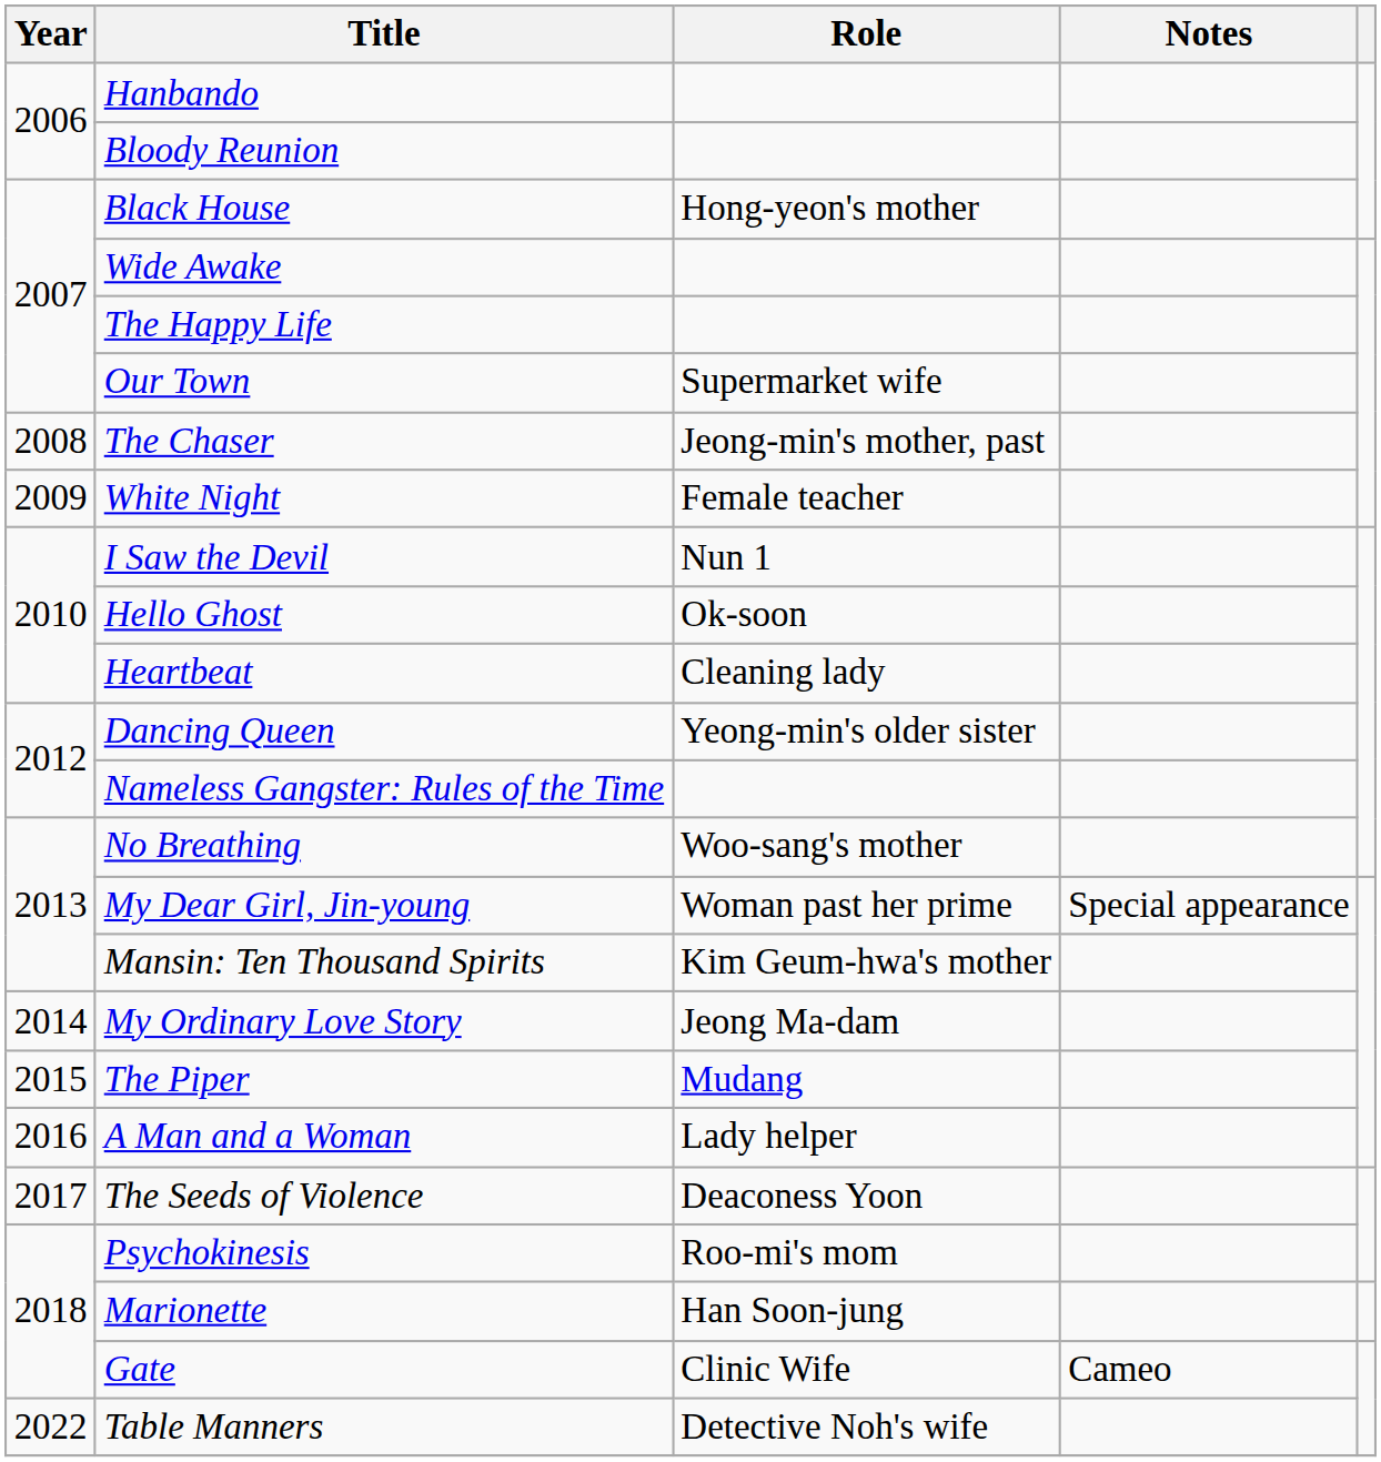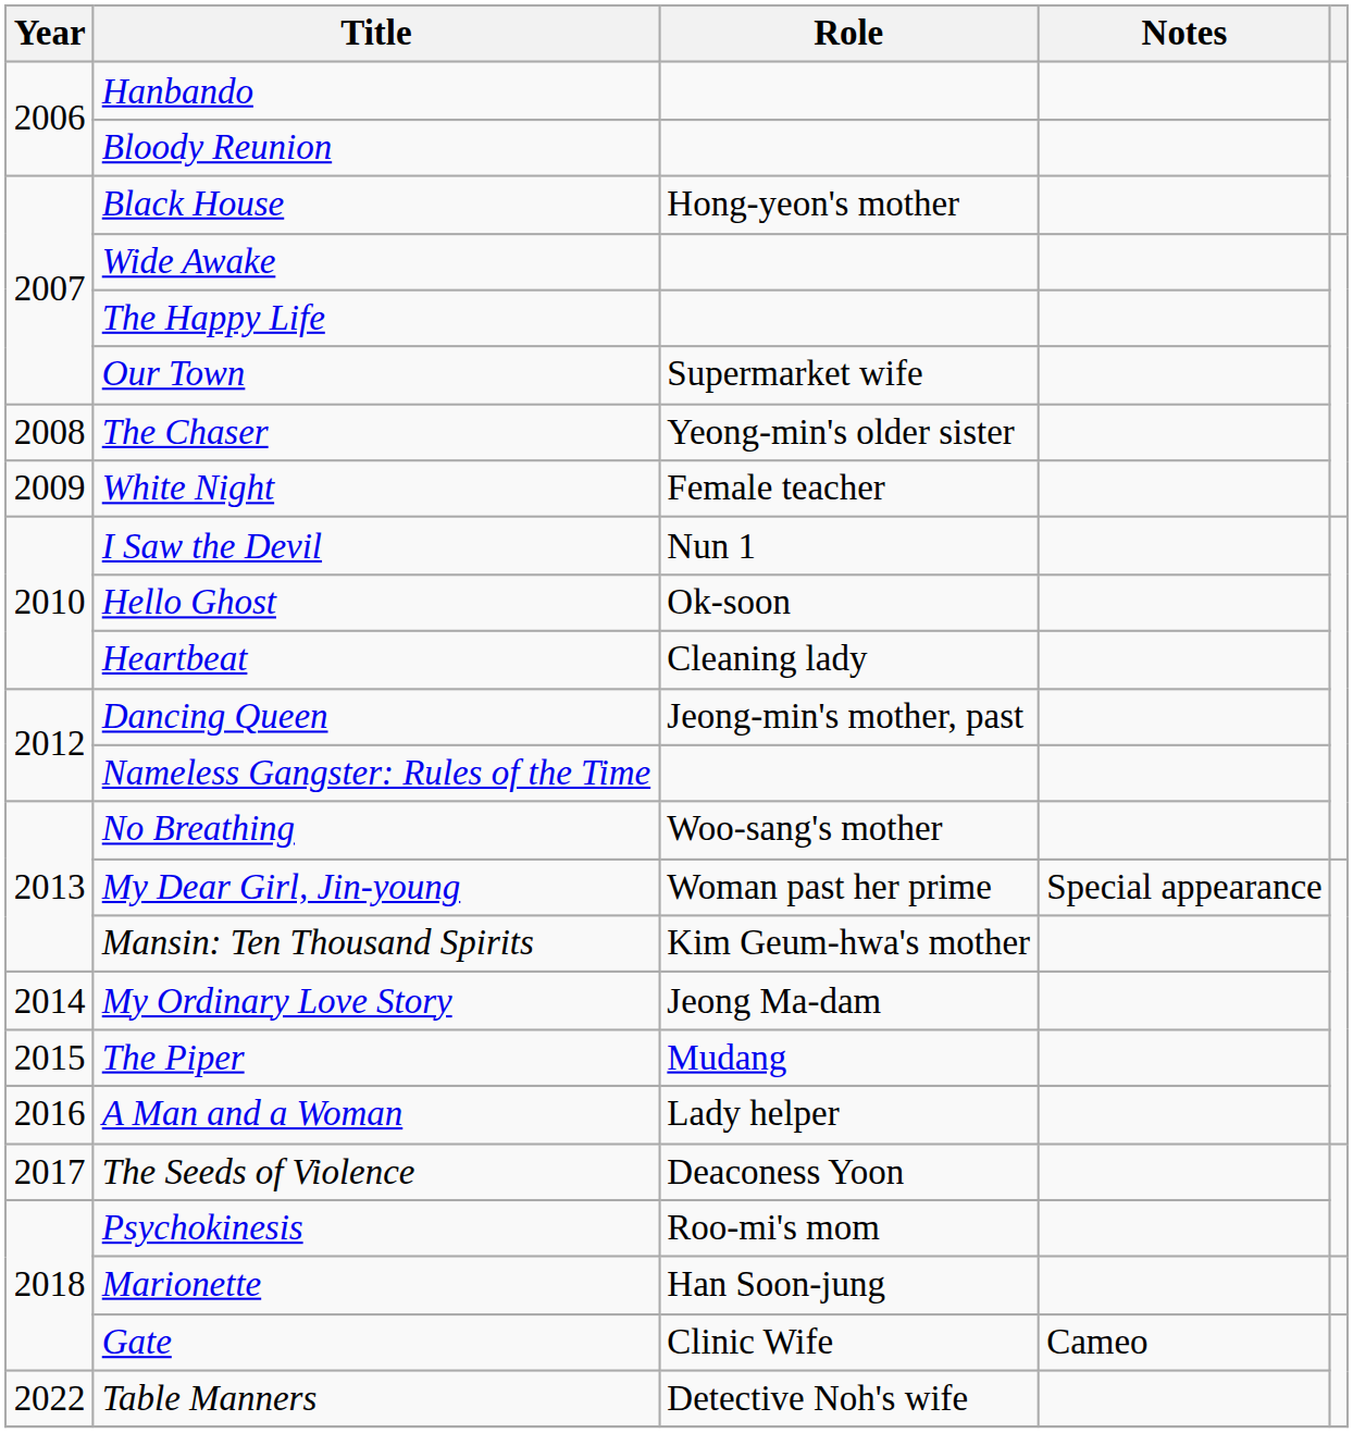 <table class="wikitable sortable">
 <tr>
 <th>Year</th>
 <th>Title</th>
 <th>Role</th>
 <th class="unsortable">Notes</th>
 <th class="unsortable"></th>
 </tr>
 <tr>
 <td rowspan="2">2006</td>
 <td><em><a href='#'>Hanbando</a></em></td>
 <td></td>
 <td></td>
 <td rowspan=3></td>
 </tr>
 <tr>
 <td><em><a href='#'>Bloody Reunion</a></em></td>
 <td></td>
 <td></td>
 </tr>
 <tr>
 <td rowspan="4">2007</td>
 <td><em><a href='#'>Black House</a></em></td>
 <td>Hong-yeon's mother</td>
 <td></td>
 </tr>
 <tr>
 <td><em><a href='#'>Wide Awake</a></em></td>
 <td></td>
 <td></td>
 <td rowspan=5></td>
 </tr>
 <tr>
 <td><em><a href='#'>The Happy Life</a></em></td>
 <td></td>
 <td></td>
 </tr>
 <tr>
 <td><em><a href='#'>Our Town</a></em></td>
 <td>Supermarket wife</td>
 <td></td>
 </tr>
 <tr>
 <td>2008</td>
 <td><em><a href='#'>The Chaser</a></em></td>
-<td>Jeong-min's mother, past</td>
+<td>Yeong-min's older sister</td>
 <td></td>
 </tr>
 <tr>
 <td>2009</td>
 <td><em><a href='#'>White Night</a></em></td>
 <td>Female teacher</td>
 <td></td>
 </tr>
 <tr>
 <td rowspan="3">2010</td>
 <td><em><a href='#'>I Saw the Devil</a></em></td>
 <td>Nun 1</td>
 <td></td>
 <td rowspan=6></td>
 </tr>
 <tr>
 <td><em><a href='#'>Hello Ghost</a></em></td>
 <td>Ok-soon</td>
 <td></td>
 </tr>
 <tr>
 <td><em><a href='#'>Heartbeat</a></em></td>
 <td>Cleaning lady</td>
 <td></td>
 </tr>
 <tr>
 <td rowspan="2">2012</td>
 <td><em><a href='#'>Dancing Queen</a></em></td>
-<td>Yeong-min's older sister</td>
+<td>Jeong-min's mother, past</td>
 <td></td>
 </tr>
 <tr>
 <td><em><a href='#'>Nameless Gangster: Rules of the Time</a></em></td>
 <td></td>
 <td></td>
 </tr>
 <tr>
 <td rowspan="3">2013</td>
 <td><em><a href='#'>No Breathing</a></em></td>
 <td>Woo-sang's mother</td>
 <td></td>
 </tr>
 <tr>
 <td><em><a href='#'>My Dear Girl, Jin-young</a></em></td>
 <td>Woman past her prime</td>
 <td>Special appearance</td>
 <td rowspan=5></td>
 </tr>
 <tr>
 <td><em>Mansin: Ten Thousand Spirits</em></td>
 <td>Kim Geum-hwa's mother</td>
 <td></td>
 </tr>
 <tr>
 <td>2014</td>
 <td><em><a href='#'>My Ordinary Love Story</a></em></td>
 <td>Jeong Ma-dam</td>
 <td></td>
 </tr>
 <tr>
 <td>2015</td>
 <td><em><a href='#'>The Piper</a></em></td>
 <td><a href='#'>Mudang</a></td>
 <td></td>
 </tr>
 <tr>
 <td>2016</td>
 <td><em><a href='#'>A Man and a Woman</a></em></td>
 <td>Lady helper</td>
 <td></td>
 </tr>
 <tr>
 <td>2017</td>
 <td><em>The Seeds of Violence</em></td>
 <td>Deaconess Yoon</td>
 <td></td>
 <td rowspan=2></td>
 </tr>
 <tr>
 <td rowspan="3">2018</td>
 <td><em><a href='#'>Psychokinesis</a></em></td>
 <td>Roo-mi's mom</td>
 <td></td>
 </tr>
 <tr>
 <td><em><a href='#'>Marionette</a></em></td>
 <td>Han Soon-jung</td>
 <td></td>
 <td></td>
 </tr>
 <tr>
 <td><em><a href='#'>Gate</a></em></td>
 <td>Clinic Wife</td>
 <td>Cameo</td>
 <td rowspan=2></td>
 </tr>
 <tr>
 <td>2022</td>
 <td><em>Table Manners</em></td>
 <td>Detective Noh's wife</td>
 <td></td>
 </tr>
 <tr>
 </tr>
 </table>
